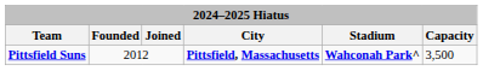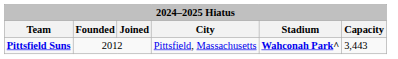 <table class="wikitable sortable" style="text-align:left;">
 <tr>
 <th style="background-color:silver" colspan="6"><span>2024–2025 Hiatus</span></th>
 </tr>
 <tr>
 <th>Team</th>
 <th>Founded</th>
 <th>Joined</th>
 <th>City</th>
 <th>Stadium</th>
 <th>Capacity</th>
 </tr>
 <tr>
 <td><strong><a href='#'>Pittsfield Suns</a></strong></td>
 <td colspan="2" style="text-align:center;">2012</td>
-<td><strong><a href='#'>Pittsfield</a>, <a href='#'>Massachusetts</a></strong></td>
+<td><a href='#'>Pittsfield</a>, <a href='#'>Massachusetts</a></td>
 <td><strong><a href='#'>Wahconah Park</a>^</strong></td>
-<td>3,500</td>
+<td>3,443</td>
 </tr>
 </table>
